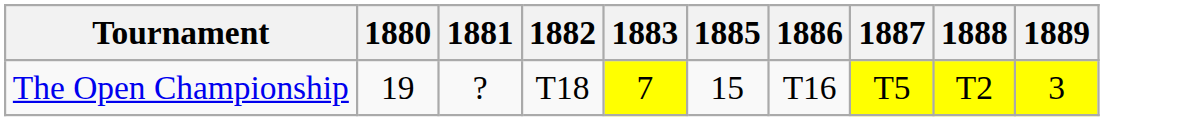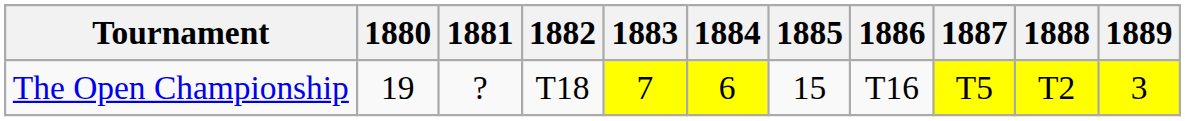 <table class="wikitable" style="font-size:95%;text-align:center;">
 <tr>
 <th>Tournament</th>
 <th>1880</th>
 <th>1881</th>
 <th>1882</th>
 <th>1883</th>
+<th>1884</th>
 <th>1885</th>
 <th>1886</th>
 <th>1887</th>
 <th>1888</th>
 <th>1889</th>
 </tr>
 <tr>
 <td align="left"><a href='#'>The Open Championship</a></td>
 <td>19</td>
 <td>?</td>
 <td>T18</td>
 <td style="background:yellow;">7</td>
+<td style="background:yellow;">6</td>
 <td>15</td>
 <td>T16</td>
 <td style="background:yellow;">T5</td>
 <td style="background:yellow;">T2</td>
 <td style="background:yellow;">3</td>
 </tr>
 </table>
